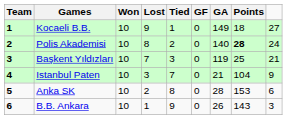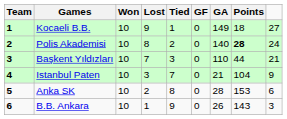 <table class="wikitable">
 <tr>
 <th>Team</th>
 <th>Games</th>
 <th>Won</th>
 <th>Lost</th>
 <th>Tied</th>
 <th>GF</th>
 <th>GA</th>
 <th>Points</th>
 </tr>
 <tr style="background:#cfc;">
 <td><strong>1</strong></td>
 <td style="text-align:left;"><a href='#'>Kocaeli B.B.</a></td>
 <td>10</td>
 <td>9</td>
 <td>1</td>
 <td>0</td>
 <td>149</td>
 <td>18</td>
 <td>27</td>
 </tr>
 <tr style="background:#cfc;">
 <td><strong>2</strong></td>
 <td style="text-align:left;"><a href='#'>Polis Akademisi</a></td>
 <td>10</td>
 <td>8</td>
 <td>2</td>
 <td>0</td>
 <td>140</td>
 <td><strong>28</strong></td>
 <td>24</td>
 </tr>
 <tr style="background:#cfc;">
 <td><strong>3</strong></td>
 <td style="text-align:left;"><a href='#'>Başkent Yıldızları</a></td>
 <td>10</td>
 <td>7</td>
 <td>3</td>
 <td>0</td>
-<td>119</td>
-<td>25</td>
+<td>110</td>
+<td>44</td>
 <td>21</td>
 </tr>
 <tr style="background:#cfc;">
 <td><strong>4</strong></td>
 <td style="text-align:left;"><a href='#'>Istanbul Paten</a></td>
 <td>10</td>
 <td>3</td>
 <td>7</td>
 <td>0</td>
 <td>21</td>
 <td>104</td>
 <td>9</td>
 </tr>
 <tr>
 <td><strong>5</strong></td>
 <td style="text-align:left;"><a href='#'>Anka SK</a></td>
 <td>10</td>
 <td>2</td>
 <td>8</td>
 <td>0</td>
 <td>28</td>
 <td>153</td>
 <td>6</td>
 </tr>
 <tr>
 <td><strong>6</strong></td>
 <td style="text-align:left;"><a href='#'>B.B. Ankara</a></td>
 <td>10</td>
 <td>1</td>
 <td>9</td>
 <td>0</td>
 <td>26</td>
 <td>143</td>
 <td>3</td>
 </tr>
 </table>
